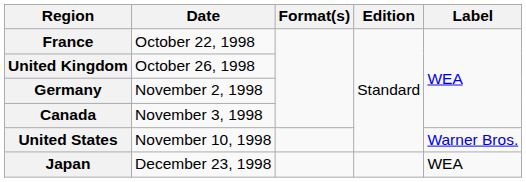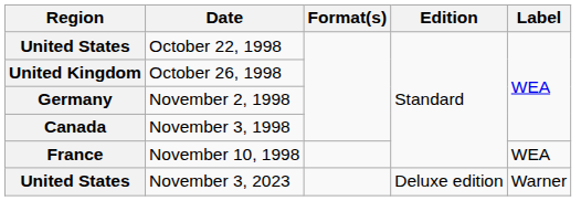 <table class="wikitable plainrowheaders">
 <tr>
 <th scope="col">Region</th>
 <th scope="col">Date</th>
 <th scope="col">Format(s)</th>
 <th scope="col">Edition</th>
 <th scope="col">Label</th>
 </tr>
 <tr>
-<th scope="row">France</th>
+<th scope="row">United States</th>
 <td>October 22, 1998</td>
 <td rowspan="4"></td>
 <td rowspan="5">Standard</td>
 <td rowspan="4"><a href='#'>WEA</a></td>
 </tr>
 <tr>
 <th scope="row">United Kingdom</th>
 <td>October 26, 1998</td>
 </tr>
 <tr>
 <th scope="row">Germany</th>
 <td>November 2, 1998</td>
 </tr>
 <tr>
 <th scope="row">Canada</th>
 <td>November 3, 1998</td>
 </tr>
 <tr>
-<th scope="row">United States</th>
+<th scope="row">France</th>
 <td>November 10, 1998</td>
-<td></td>
-<td><a href='#'>Warner Bros.</a></td>
-</tr>
-<tr>
-<th scope="row">Japan</th>
-<td>December 23, 1998</td>
-<td></td>
 <td></td>
 <td>WEA</td>
 </tr>
+<tr>
+<th scope="row">United States</th>
+<td>November 3, 2023</td>
+<td></td>
+<td>Deluxe edition</td>
+<td>Warner</td>
+</tr>
 </table>
